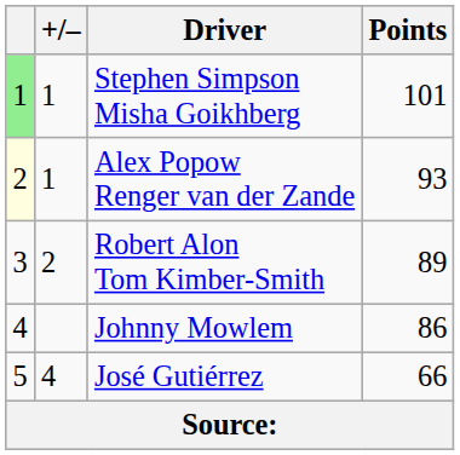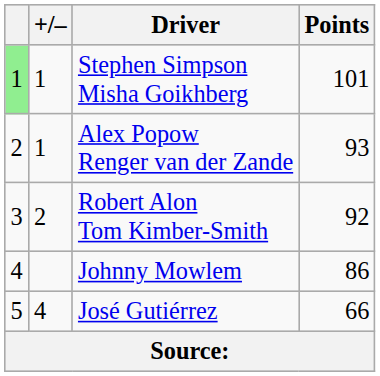 <table class="wikitable" style="font-size: 95%;">
 <tr>
 <th scope="col"></th>
 <th scope="col">+/–</th>
 <th scope="col">Driver</th>
 <th scope="col">Points</th>
 </tr>
 <tr>
 <td align=center style="background: lightgreen;">1</td>
 <td align="left"> 1</td>
 <td> <a href='#'>Stephen Simpson</a><br> <a href='#'>Misha Goikhberg</a></td>
 <td align=right>101</td>
 </tr>
 <tr>
-<td align=center style="background: lightyellow;">2</td>
+<td align=center>2</td>
 <td align="left"> 1</td>
 <td> <a href='#'>Alex Popow</a><br> <a href='#'>Renger van der Zande</a></td>
 <td align=right>93</td>
 </tr>
 <tr>
 <td align=center>3</td>
 <td align="left"> 2</td>
 <td> <a href='#'>Robert Alon</a><br> <a href='#'>Tom Kimber-Smith</a></td>
-<td align=right>89</td>
+<td align=right>92</td>
 </tr>
 <tr>
 <td align=center>4</td>
 <td align="left"></td>
 <td> <a href='#'>Johnny Mowlem</a></td>
 <td align=right>86</td>
 </tr>
 <tr>
 <td align=center>5</td>
 <td align="left"> 4</td>
 <td> <a href='#'>José Gutiérrez</a></td>
 <td align=right>66</td>
 </tr>
 <tr>
 <th colspan=5>Source:</th>
 </tr>
 </table>
